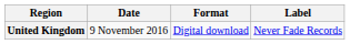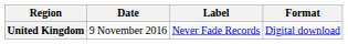 <table class="wikitable plainrowheaders" style="text-align:center;">
 <tr>
 <th>Region</th>
 <th>Date</th>
+<th>Label</th>
 <th>Format</th>
-<th>Label</th>
 </tr>
 <tr>
 <th scope="row">United Kingdom</th>
 <td>9 November 2016</td>
+<td><a href='#'>Never Fade Records</a></td>
 <td><a href='#'>Digital download</a></td>
-<td><a href='#'>Never Fade Records</a></td>
 </tr>
 </table>
